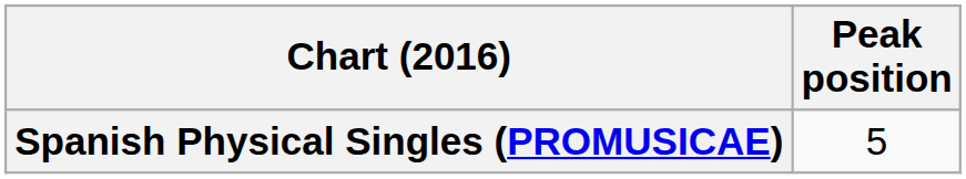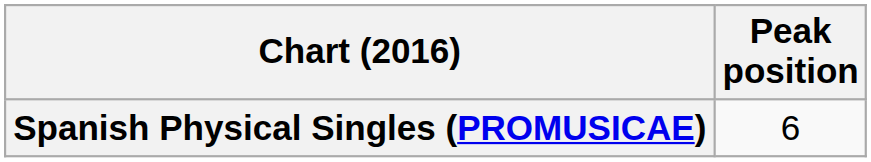 <table class="wikitable plainrowheaders" style="text-align:center">
 <tr>
 <th scope="col">Chart (2016)</th>
 <th scope="col">Peak<br>position</th>
 </tr>
 <tr>
 <th scope="row">Spanish Physical Singles (<a href='#'>PROMUSICAE</a>)</th>
-<td>5</td>
+<td>6</td>
 </tr>
 </table>
